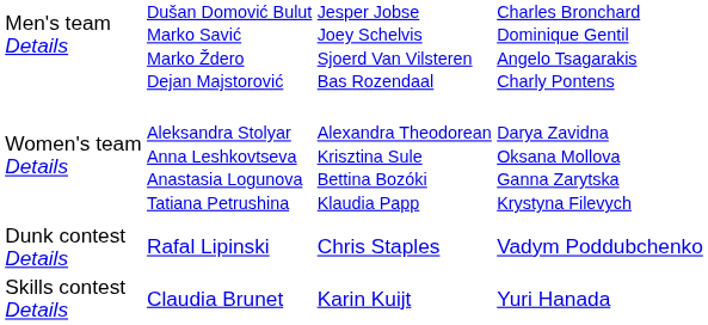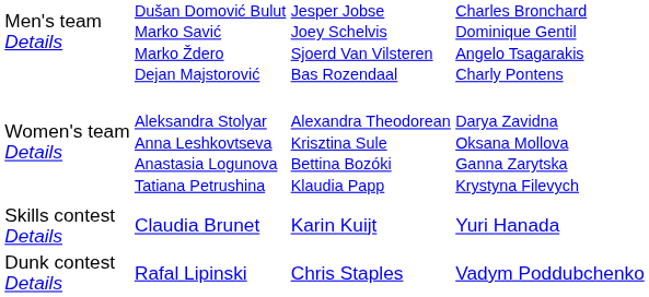 <table>
 <tr>
 <td>Men's team<br><em><a href='#'>Details</a></em></td>
 <td><small><br><a href='#'>Dušan Domović Bulut</a><br><a href='#'>Marko Savić</a><br><a href='#'>Marko Ždero</a><br><a href='#'>Dejan Majstorović</a></small></td>
 <td><small><br><a href='#'>Jesper Jobse</a><br><a href='#'>Joey Schelvis</a><br><a href='#'>Sjoerd Van Vilsteren</a><br><a href='#'>Bas Rozendaal</a></small></td>
 <td><small><br><a href='#'>Charles Bronchard</a><br><a href='#'>Dominique Gentil</a><br><a href='#'>Angelo Tsagarakis</a><br><a href='#'>Charly Pontens</a></small></td>
 </tr>
 <tr>
 <td>Women's team<br><em><a href='#'>Details</a></em></td>
 <td><small><br><a href='#'>Aleksandra Stolyar</a><br><a href='#'>Anna Leshkovtseva</a><br><a href='#'>Anastasia Logunova</a><br><a href='#'>Tatiana Petrushina</a></small></td>
 <td><small><br><a href='#'>Alexandra Theodorean</a><br><a href='#'>Krisztina Sule</a><br><a href='#'>Bettina Bozóki</a><br><a href='#'>Klaudia Papp</a></small></td>
 <td><small><br><a href='#'>Darya Zavidna</a><br><a href='#'>Oksana Mollova</a><br><a href='#'>Ganna Zarytska</a><br><a href='#'>Krystyna Filevych</a></small></td>
 </tr>
 <tr>
 <td colspan=4></td>
 </tr>
 <tr>
+<td>Skills contest<br><em><a href='#'>Details</a></em></td>
+<td> <a href='#'>Claudia Brunet</a></td>
+<td> <a href='#'>Karin Kuijt</a></td>
+<td> <a href='#'>Yuri Hanada</a></td>
+</tr>
+<tr>
 <td>Dunk contest<br><em><a href='#'>Details</a></em></td>
 <td> <a href='#'>Rafal Lipinski</a></td>
 <td> <a href='#'>Chris Staples</a></td>
 <td> <a href='#'>Vadym Poddubchenko</a></td>
 </tr>
-<tr>
-<td>Skills contest<br><em><a href='#'>Details</a></em></td>
-<td> <a href='#'>Claudia Brunet</a></td>
-<td> <a href='#'>Karin Kuijt</a></td>
-<td> <a href='#'>Yuri Hanada</a></td>
-</tr>
 </table>
